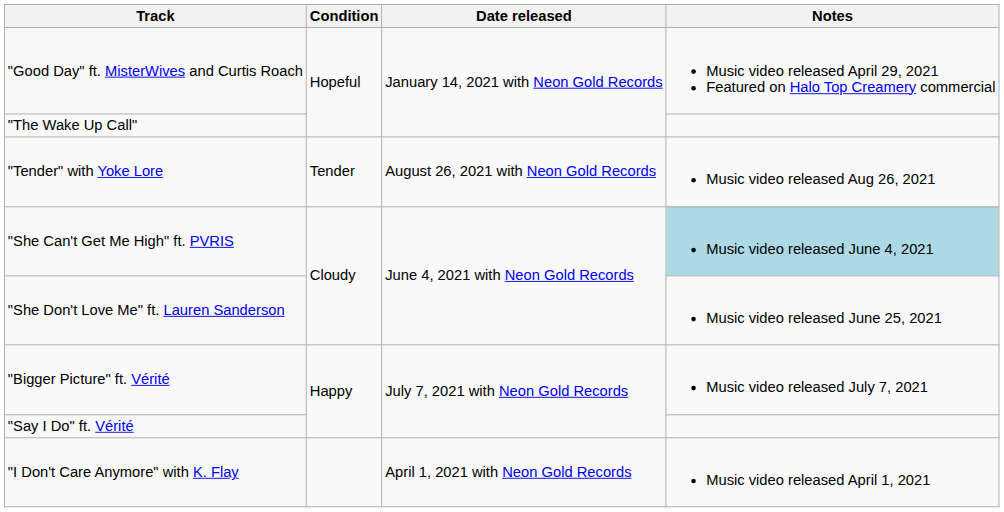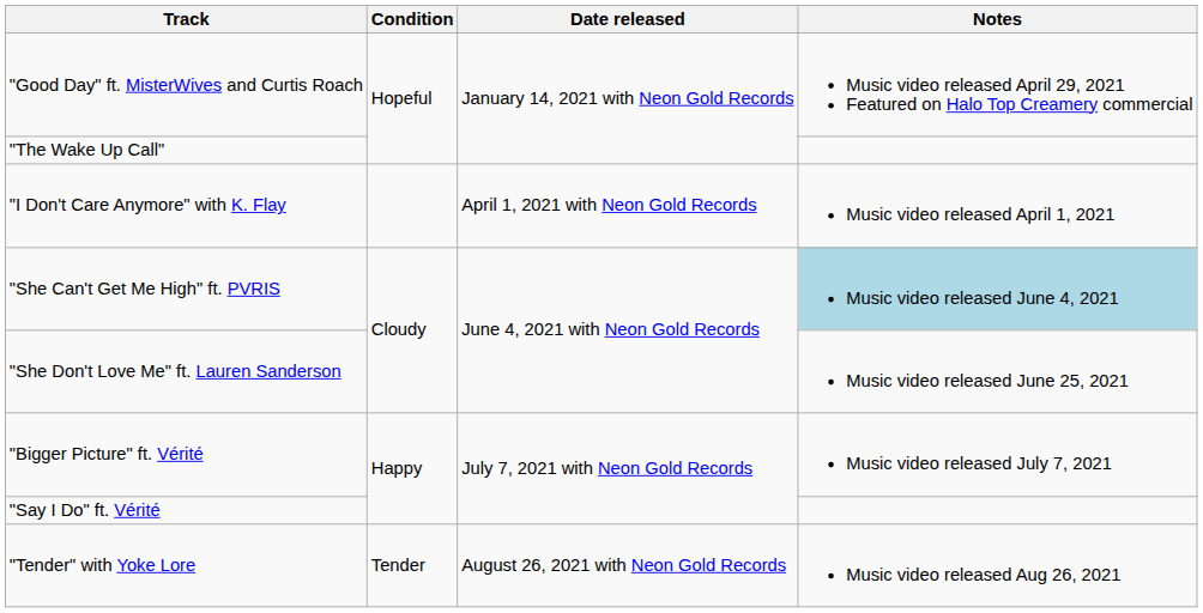 <table class="wikitable">
 <tr>
 <th>Track</th>
 <th>Condition</th>
 <th>Date released</th>
 <th>Notes</th>
 </tr>
 <tr>
 <td>"Good Day" ft. <a href='#'>MisterWives</a> and Curtis Roach</td>
 <td rowspan="2">Hopeful</td>
 <td rowspan="2">January 14, 2021 with <a href='#'>Neon Gold Records</a></td>
 <td><br><ul><li>Music video released April 29, 2021</li><li>Featured on <a href='#'>Halo Top Creamery</a> commercial</li></ul></td>
 </tr>
 <tr>
 <td>"The Wake Up Call"</td>
 <td></td>
 </tr>
 <tr>
-<td>"Tender" with <a href='#'>Yoke Lore</a></td>
-<td>Tender</td>
-<td>August 26, 2021 with <a href='#'>Neon Gold Records</a></td>
-<td><br><ul><li>Music video released Aug 26, 2021</li></ul></td>
+<td>"I Don't Care Anymore" with <a href='#'>K. Flay</a></td>
+<td></td>
+<td>April 1, 2021 with <a href='#'>Neon Gold Records</a></td>
+<td><br><ul><li>Music video released April 1, 2021</li></ul></td>
 </tr>
 <tr>
 <td>"She Can't Get Me High" ft. <a href='#'>PVRIS</a></td>
 <td rowspan="2">Cloudy</td>
 <td rowspan="2">June 4, 2021 with <a href='#'>Neon Gold Records</a></td>
 <td style="background: lightblue;"><br><ul><li>Music video released June 4, 2021</li></ul></td>
 </tr>
 <tr>
 <td>"She Don't Love Me" ft. <a href='#'>Lauren Sanderson</a></td>
 <td><br><ul><li>Music video released June 25, 2021</li></ul></td>
 </tr>
 <tr>
 <td>"Bigger Picture" ft. <a href='#'>Vérité</a></td>
 <td rowspan="2">Happy</td>
 <td rowspan="2">July 7, 2021 with <a href='#'>Neon Gold Records</a></td>
 <td><br><ul><li>Music video released July 7, 2021</li></ul></td>
 </tr>
 <tr>
 <td>"Say I Do" ft. <a href='#'>Vérité</a></td>
 <td></td>
 </tr>
 <tr>
-<td>"I Don't Care Anymore" with <a href='#'>K. Flay</a></td>
-<td></td>
-<td>April 1, 2021 with <a href='#'>Neon Gold Records</a></td>
-<td><br><ul><li>Music video released April 1, 2021</li></ul></td>
+<td>"Tender" with <a href='#'>Yoke Lore</a></td>
+<td>Tender</td>
+<td>August 26, 2021 with <a href='#'>Neon Gold Records</a></td>
+<td><br><ul><li>Music video released Aug 26, 2021</li></ul></td>
 </tr>
 </table>
